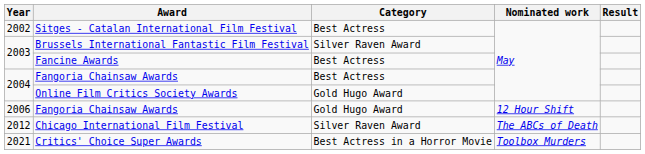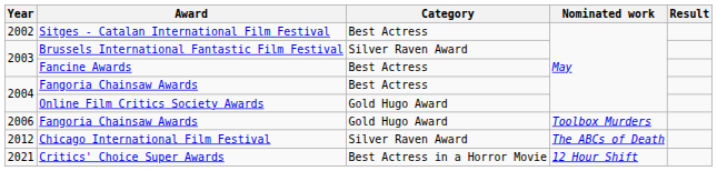 <table class="wikitable">
 <tr>
 <th>Year</th>
 <th>Award</th>
 <th>Category</th>
 <th>Nominated work</th>
 <th>Result</th>
 </tr>
 <tr>
 <td>2002</td>
 <td><a href='#'>Sitges - Catalan International Film Festival</a></td>
 <td>Best Actress</td>
 <td rowspan="5"><em><a href='#'>May</a></em></td>
 <td></td>
 </tr>
 <tr>
 <td rowspan="2">2003</td>
 <td><a href='#'>Brussels International Fantastic Film Festival</a></td>
 <td>Silver Raven Award</td>
 <td></td>
 </tr>
 <tr>
 <td><a href='#'>Fancine Awards</a></td>
 <td>Best Actress</td>
 <td></td>
 </tr>
 <tr>
 <td rowspan="2">2004</td>
 <td><a href='#'>Fangoria Chainsaw Awards</a></td>
 <td>Best Actress</td>
 <td></td>
 </tr>
 <tr>
 <td><a href='#'>Online Film Critics Society Awards</a></td>
 <td>Gold Hugo Award</td>
 <td></td>
 </tr>
 <tr>
 <td>2006</td>
 <td><a href='#'>Fangoria Chainsaw Awards</a></td>
 <td>Gold Hugo Award</td>
-<td><em><a href='#'>12 Hour Shift</a></em></td>
+<td><em><a href='#'>Toolbox Murders</a></em></td>
 <td></td>
 </tr>
 <tr>
 <td>2012</td>
 <td><a href='#'>Chicago International Film Festival</a></td>
 <td>Silver Raven Award</td>
 <td><em><a href='#'>The ABCs of Death</a></em></td>
 <td></td>
 </tr>
 <tr>
 <td>2021</td>
 <td><a href='#'>Critics' Choice Super Awards</a></td>
 <td>Best Actress in a Horror Movie</td>
-<td><em><a href='#'>Toolbox Murders</a></em></td>
+<td><em><a href='#'>12 Hour Shift</a></em></td>
 <td></td>
 </tr>
 </table>
